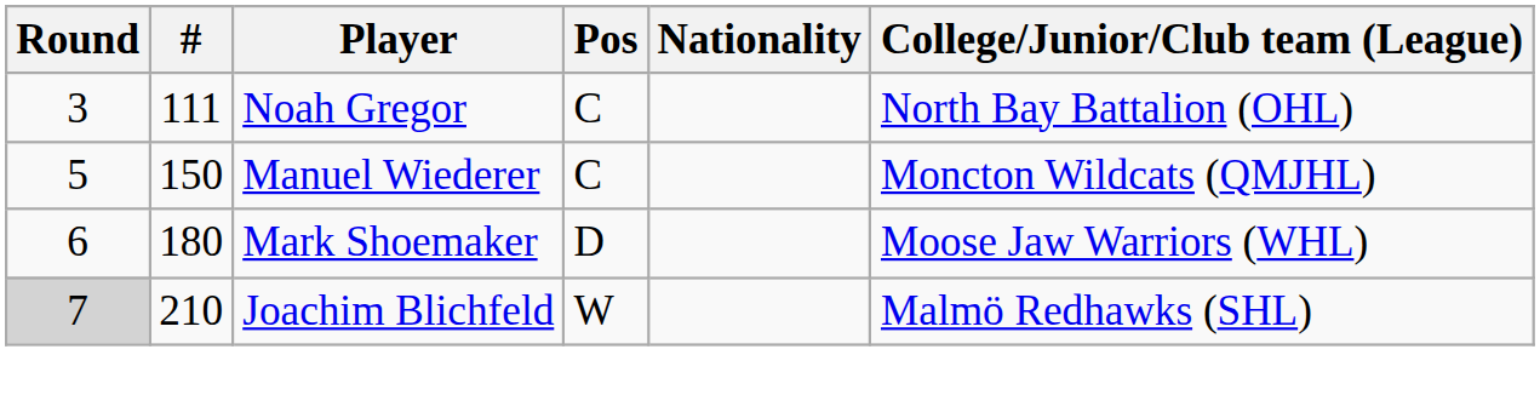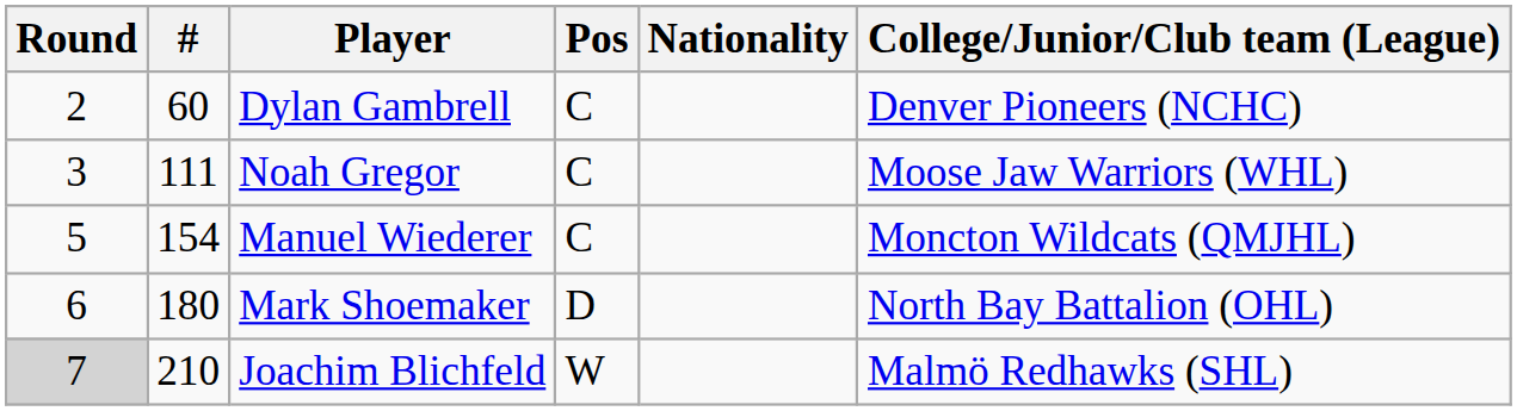 <table class="wikitable">
 <tr>
 <th>Round</th>
 <th>#</th>
 <th>Player</th>
 <th>Pos</th>
 <th>Nationality</th>
 <th>College/Junior/Club team (League)</th>
 </tr>
 <tr>
+<td style="text-align:center">2</td>
+<td style="text-align:center">60</td>
+<td><a href='#'>Dylan Gambrell</a></td>
+<td>C</td>
+<td></td>
+<td><a href='#'>Denver Pioneers</a> (<a href='#'>NCHC</a>)</td>
+</tr>
+<tr>
 <td style="text-align:center">3</td>
 <td style="text-align:center">111</td>
 <td><a href='#'>Noah Gregor</a></td>
 <td>C</td>
 <td></td>
-<td><a href='#'>North Bay Battalion</a> (<a href='#'>OHL</a>)</td>
+<td><a href='#'>Moose Jaw Warriors</a> (<a href='#'>WHL</a>)</td>
 </tr>
 <tr>
 <td style="text-align:center">5</td>
-<td style="text-align:center">150</td>
+<td style="text-align:center">154</td>
 <td><a href='#'>Manuel Wiederer</a></td>
 <td>C</td>
 <td></td>
 <td><a href='#'>Moncton Wildcats</a> (<a href='#'>QMJHL</a>)</td>
 </tr>
 <tr>
 <td style="text-align:center">6</td>
 <td style="text-align:center">180</td>
 <td><a href='#'>Mark Shoemaker</a></td>
 <td>D</td>
 <td></td>
-<td><a href='#'>Moose Jaw Warriors</a> (<a href='#'>WHL</a>)</td>
+<td><a href='#'>North Bay Battalion</a> (<a href='#'>OHL</a>)</td>
 </tr>
 <tr>
 <td style="background: lightgrey; text-align:center">7</td>
 <td style="text-align:center">210</td>
 <td><a href='#'>Joachim Blichfeld</a></td>
 <td>W</td>
 <td></td>
 <td><a href='#'>Malmö Redhawks</a> (<a href='#'>SHL</a>)</td>
 </tr>
 </table>
